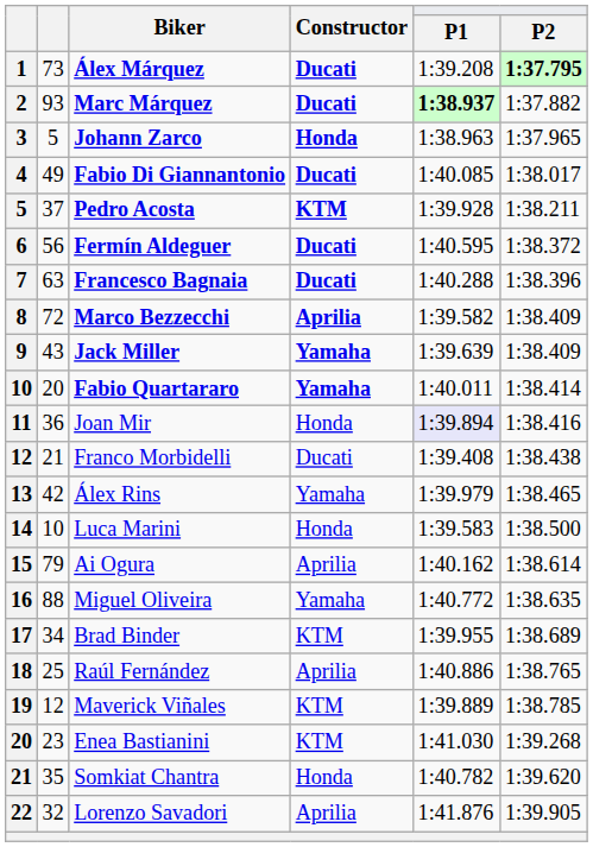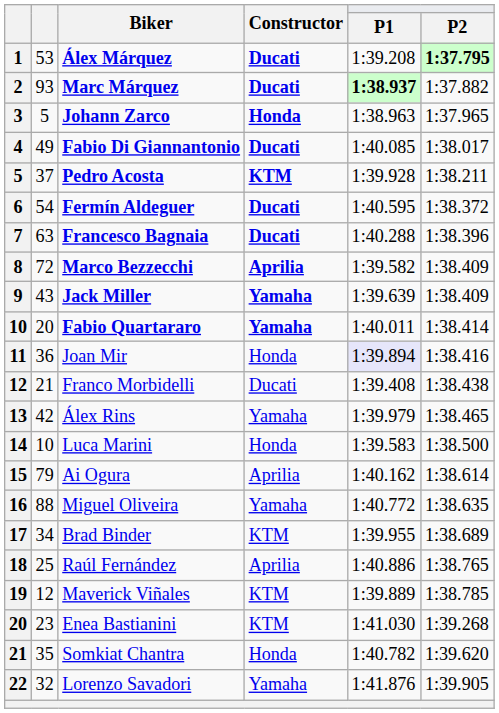 <table class="wikitable sortable" style="font-size: 85%;">
 <tr>
 <th rowspan="2"></th>
 <th rowspan="2"></th>
 <th rowspan="2">Biker</th>
 <th rowspan="2">Constructor</th>
 <th colspan="3" style="background:#eaecf0; text-align:center;"></th>
 </tr>
 <tr>
 <th scope="col">P1</th>
 <th scope="col">P2</th>
 </tr>
 <tr>
 <th scope="row">1</th>
-<td align="center">73</td>
+<td align="center">53</td>
 <td><strong> <a href='#'>Álex Márquez</a></strong></td>
 <td><strong><a href='#'>Ducati</a></strong></td>
 <td>1:39.208</td>
 <td style="background:#ccffcc;"><strong>1:37.795</strong></td>
 </tr>
 <tr>
 <th scope="row">2</th>
 <td align="center">93</td>
 <td><strong> <a href='#'>Marc Márquez</a></strong></td>
 <td><strong><a href='#'>Ducati</a></strong></td>
 <td style="background:#ccffcc;"><strong>1:38.937</strong></td>
 <td>1:37.882</td>
 </tr>
 <tr>
 <th scope="row">3</th>
 <td align="center">5</td>
 <td><strong> <a href='#'>Johann Zarco</a></strong></td>
 <td><strong><a href='#'>Honda</a></strong></td>
 <td>1:38.963</td>
 <td>1:37.965</td>
 </tr>
 <tr>
 <th scope="row">4</th>
 <td align="center">49</td>
 <td><strong> <a href='#'>Fabio Di Giannantonio</a></strong></td>
 <td><strong><a href='#'>Ducati</a></strong></td>
 <td>1:40.085</td>
 <td>1:38.017</td>
 </tr>
 <tr>
 <th scope="row">5</th>
 <td align="center">37</td>
 <td><strong> <a href='#'>Pedro Acosta</a></strong></td>
 <td><strong><a href='#'>KTM</a></strong></td>
 <td>1:39.928</td>
 <td>1:38.211</td>
 </tr>
 <tr>
 <th scope="row">6</th>
-<td align="center">56</td>
+<td align="center">54</td>
 <td><strong> <a href='#'>Fermín Aldeguer</a></strong></td>
 <td><strong><a href='#'>Ducati</a></strong></td>
 <td>1:40.595</td>
 <td>1:38.372</td>
 </tr>
 <tr>
 <th scope="row">7</th>
 <td align="center">63</td>
 <td><strong> <a href='#'>Francesco Bagnaia</a></strong></td>
 <td><strong><a href='#'>Ducati</a></strong></td>
 <td>1:40.288</td>
 <td>1:38.396</td>
 </tr>
 <tr>
 <th scope="row">8</th>
 <td align="center">72</td>
 <td><strong> <a href='#'>Marco Bezzecchi</a></strong></td>
 <td><strong><a href='#'>Aprilia</a></strong></td>
 <td>1:39.582</td>
 <td>1:38.409</td>
 </tr>
 <tr>
 <th scope="row">9</th>
 <td align="center">43</td>
 <td><strong> <a href='#'>Jack Miller</a></strong></td>
 <td><strong><a href='#'>Yamaha</a></strong></td>
 <td>1:39.639</td>
 <td>1:38.409</td>
 </tr>
 <tr>
 <th scope="row">10</th>
 <td align="center">20</td>
 <td><strong> <a href='#'>Fabio Quartararo</a></strong></td>
 <td><strong><a href='#'>Yamaha</a></strong></td>
 <td>1:40.011</td>
 <td>1:38.414</td>
 </tr>
 <tr>
 <th scope="row">11</th>
 <td align="center">36</td>
 <td> <a href='#'>Joan Mir</a></td>
 <td><a href='#'>Honda</a></td>
 <td style="background: lavender;">1:39.894</td>
 <td>1:38.416</td>
 </tr>
 <tr>
 <th scope="row">12</th>
 <td align="center">21</td>
 <td> <a href='#'>Franco Morbidelli</a></td>
 <td><a href='#'>Ducati</a></td>
 <td>1:39.408</td>
 <td>1:38.438</td>
 </tr>
 <tr>
 <th scope="row">13</th>
 <td align="center">42</td>
 <td> <a href='#'>Álex Rins</a></td>
 <td><a href='#'>Yamaha</a></td>
 <td>1:39.979</td>
 <td>1:38.465</td>
 </tr>
 <tr>
 <th scope="row">14</th>
 <td align="center">10</td>
 <td> <a href='#'>Luca Marini</a></td>
 <td><a href='#'>Honda</a></td>
 <td>1:39.583</td>
 <td>1:38.500</td>
 </tr>
 <tr>
 <th scope="row">15</th>
 <td align="center">79</td>
 <td> <a href='#'>Ai Ogura</a></td>
 <td><a href='#'>Aprilia</a></td>
 <td>1:40.162</td>
 <td>1:38.614</td>
 </tr>
 <tr>
 <th scope="row">16</th>
 <td align="center">88</td>
 <td> <a href='#'>Miguel Oliveira</a></td>
 <td><a href='#'>Yamaha</a></td>
 <td>1:40.772</td>
 <td>1:38.635</td>
 </tr>
 <tr>
 <th scope="row">17</th>
 <td align="center">34</td>
 <td> <a href='#'>Brad Binder</a></td>
 <td><a href='#'>KTM</a></td>
 <td>1:39.955</td>
 <td>1:38.689</td>
 </tr>
 <tr>
 <th scope="row">18</th>
 <td align="center">25</td>
 <td> <a href='#'>Raúl Fernández</a></td>
 <td><a href='#'>Aprilia</a></td>
 <td>1:40.886</td>
 <td>1:38.765</td>
 </tr>
 <tr>
 <th scope="row">19</th>
 <td align="center">12</td>
 <td> <a href='#'>Maverick Viñales</a></td>
 <td><a href='#'>KTM</a></td>
 <td>1:39.889</td>
 <td>1:38.785</td>
 </tr>
 <tr>
 <th scope="row">20</th>
 <td align="center">23</td>
 <td> <a href='#'>Enea Bastianini</a></td>
 <td><a href='#'>KTM</a></td>
 <td>1:41.030</td>
 <td>1:39.268</td>
 </tr>
 <tr>
 <th scope="row">21</th>
 <td align="center">35</td>
 <td> <a href='#'>Somkiat Chantra</a></td>
 <td><a href='#'>Honda</a></td>
 <td>1:40.782</td>
 <td>1:39.620</td>
 </tr>
 <tr>
 <th scope="row">22</th>
 <td align="center">32</td>
 <td> <a href='#'>Lorenzo Savadori</a></td>
-<td><a href='#'>Aprilia</a></td>
+<td><a href='#'>Yamaha</a></td>
 <td>1:41.876</td>
 <td>1:39.905</td>
 </tr>
 <tr>
 <th colspan="7"></th>
 </tr>
 </table>
